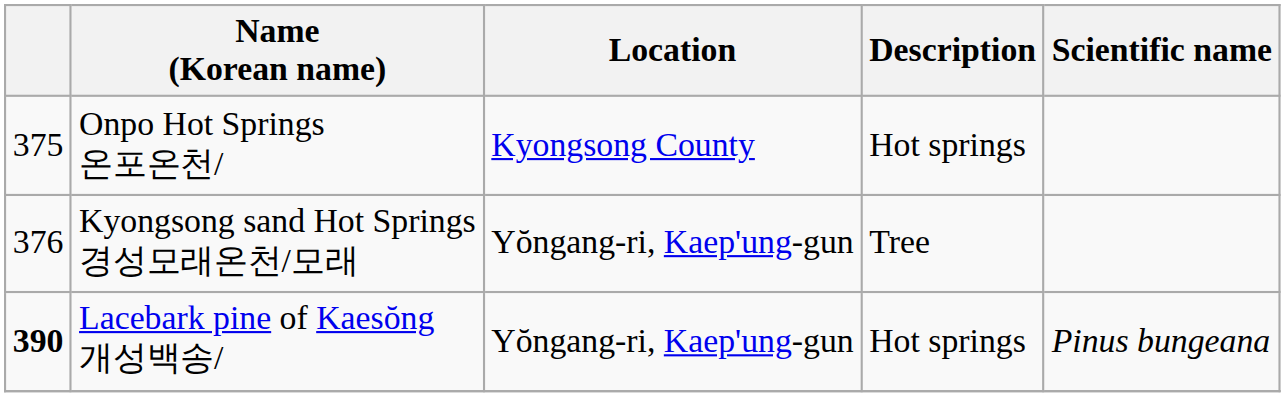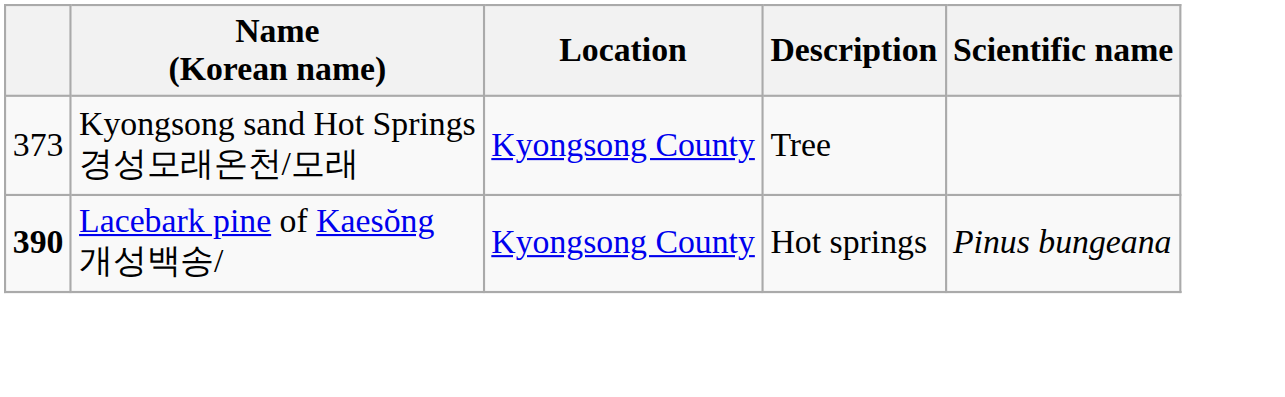 <table class="wikitable">
 <tr>
 <th></th>
 <th>Name<br>(Korean name)</th>
 <th>Location</th>
 <th>Description</th>
 <th>Scientific name</th>
 </tr>
 <tr>
-<td>375</td>
-<td>Onpo Hot Springs<br>온포온천/</td>
+<td>373</td>
+<td>Kyongsong sand Hot Springs<br>경성모래온천/모래</td>
 <td><a href='#'>Kyongsong County</a></td>
-<td>Hot springs</td>
-<td></td>
-</tr>
-<tr>
-<td>376</td>
-<td>Kyongsong sand Hot Springs<br>경성모래온천/모래</td>
-<td>Yŏngang-ri, <a href='#'>Kaep'ung</a>-gun</td>
 <td>Tree</td>
 <td></td>
 </tr>
 <tr>
 <td><strong>390</strong></td>
 <td><a href='#'>Lacebark pine</a> of <a href='#'>Kaesŏng</a><br>개성백송/</td>
-<td>Yŏngang-ri, <a href='#'>Kaep'ung</a>-gun</td>
+<td><a href='#'>Kyongsong County</a></td>
 <td>Hot springs</td>
 <td><em>Pinus bungeana</em></td>
 </tr>
 <tr>
 </tr>
 </table>
